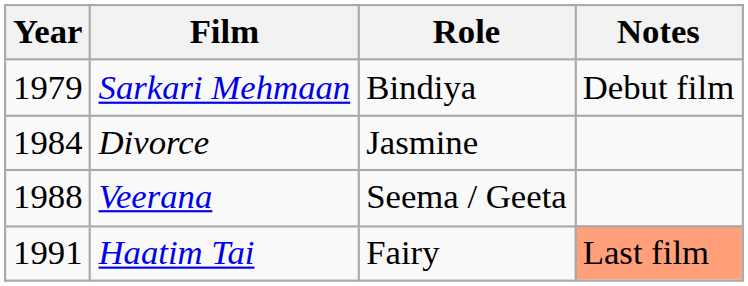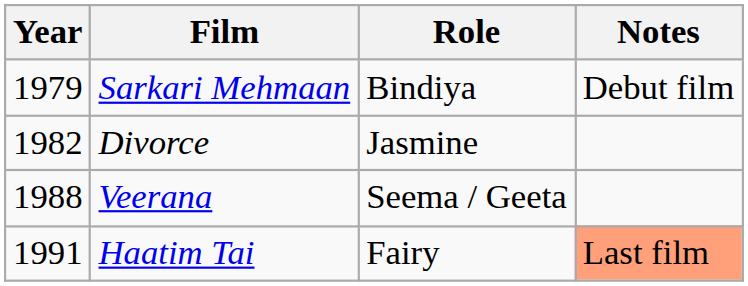 <table class="wikitable sortable">
 <tr>
 <th>Year</th>
 <th>Film</th>
 <th>Role</th>
 <th>Notes</th>
 </tr>
 <tr>
 <td>1979</td>
 <td><em><a href='#'>Sarkari Mehmaan</a></em></td>
 <td>Bindiya</td>
 <td>Debut film</td>
 </tr>
 <tr>
-<td>1984</td>
+<td>1982</td>
 <td><em>Divorce</em></td>
 <td>Jasmine</td>
 <td></td>
 </tr>
 <tr>
 <td>1988</td>
 <td><em><a href='#'>Veerana</a></em></td>
 <td>Seema / Geeta</td>
 <td></td>
 </tr>
 <tr>
 <td>1991</td>
 <td><a href='#'><em>Haatim Tai</em></a></td>
 <td>Fairy</td>
 <td style="background: lightsalmon;">Last film</td>
 </tr>
 </table>
